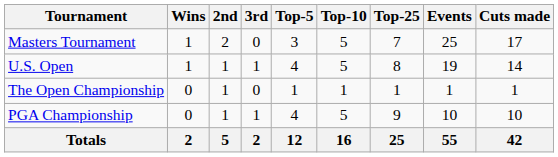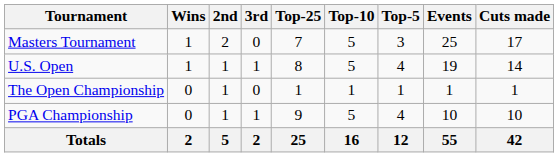 <table class=wikitable style=text-align:center>
 <tr>
 <th>Tournament</th>
 <th>Wins</th>
 <th>2nd</th>
 <th>3rd</th>
+<th>Top-25</th>
+<th>Top-10</th>
 <th>Top-5</th>
-<th>Top-10</th>
-<th>Top-25</th>
 <th>Events</th>
 <th>Cuts made</th>
 </tr>
 <tr>
 <td align=left><a href='#'>Masters Tournament</a></td>
 <td>1</td>
 <td>2</td>
 <td>0</td>
+<td>7</td>
+<td>5</td>
 <td>3</td>
-<td>5</td>
-<td>7</td>
 <td>25</td>
 <td>17</td>
 </tr>
 <tr>
 <td align=left><a href='#'>U.S. Open</a></td>
 <td>1</td>
 <td>1</td>
 <td>1</td>
+<td>8</td>
+<td>5</td>
 <td>4</td>
-<td>5</td>
-<td>8</td>
 <td>19</td>
 <td>14</td>
 </tr>
 <tr>
 <td align=left><a href='#'>The Open Championship</a></td>
 <td>0</td>
 <td>1</td>
 <td>0</td>
 <td>1</td>
 <td>1</td>
 <td>1</td>
 <td>1</td>
 <td>1</td>
 </tr>
 <tr>
 <td align=left><a href='#'>PGA Championship</a></td>
 <td>0</td>
 <td>1</td>
 <td>1</td>
+<td>9</td>
+<td>5</td>
 <td>4</td>
-<td>5</td>
-<td>9</td>
 <td>10</td>
 <td>10</td>
 </tr>
 <tr>
 <th>Totals</th>
 <th>2</th>
 <th>5</th>
 <th>2</th>
+<th>25</th>
+<th>16</th>
 <th>12</th>
-<th>16</th>
-<th>25</th>
 <th>55</th>
 <th>42</th>
 </tr>
 </table>
